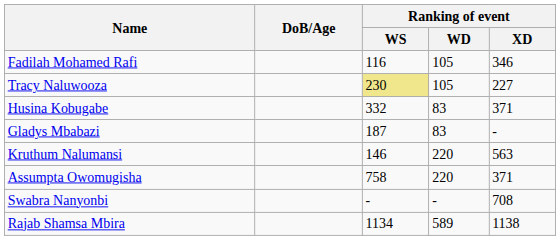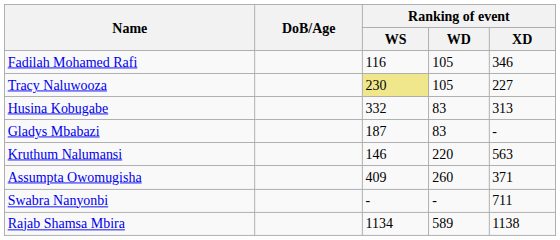 <table class="wikitable" style="width:600px; font-size:95%;">
 <tr>
 <th rowspan="2" align="left">Name</th>
 <th rowspan="2" align="left">DoB/Age</th>
 <th colspan="3" align="center">Ranking of event</th>
 </tr>
 <tr>
 <th align="center">WS</th>
 <th>WD</th>
 <th align="center">XD</th>
 </tr>
 <tr>
 <td><a href='#'>Fadilah Mohamed Rafi</a></td>
 <td></td>
 <td>116</td>
 <td>105</td>
 <td>346</td>
 </tr>
 <tr>
 <td><a href='#'>Tracy Naluwooza</a></td>
 <td></td>
 <td style="background: khaki;">230</td>
 <td>105</td>
 <td>227</td>
 </tr>
 <tr>
 <td><a href='#'>Husina Kobugabe</a></td>
 <td></td>
 <td>332</td>
 <td>83</td>
-<td>371</td>
+<td>313</td>
 </tr>
 <tr>
 <td><a href='#'>Gladys Mbabazi</a></td>
 <td></td>
 <td>187</td>
 <td>83</td>
 <td>-</td>
 </tr>
 <tr>
 <td><a href='#'>Kruthum Nalumansi</a></td>
 <td></td>
 <td>146</td>
 <td>220</td>
 <td>563</td>
 </tr>
 <tr>
 <td><a href='#'>Assumpta Owomugisha</a></td>
 <td></td>
-<td>758</td>
-<td>220</td>
+<td>409</td>
+<td>260</td>
 <td>371</td>
 </tr>
 <tr>
 <td><a href='#'>Swabra Nanyonbi</a></td>
 <td></td>
 <td>-</td>
 <td>-</td>
-<td>708</td>
+<td>711</td>
 </tr>
 <tr>
 <td><a href='#'>Rajab Shamsa Mbira</a></td>
 <td></td>
 <td>1134</td>
 <td>589</td>
 <td>1138</td>
 </tr>
 </table>
